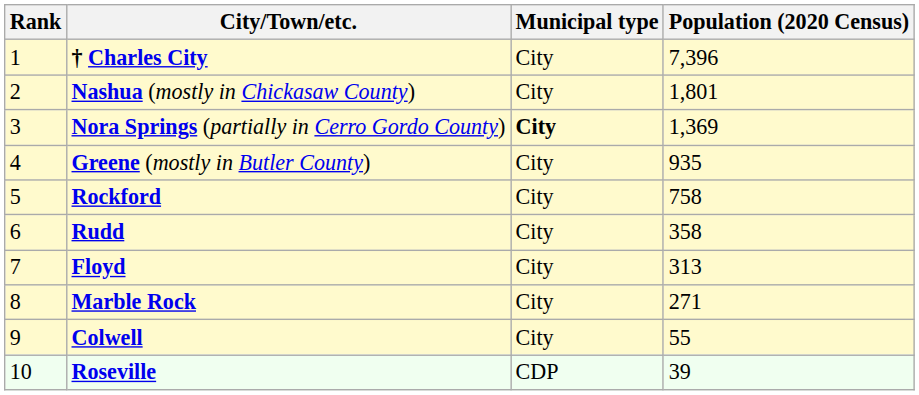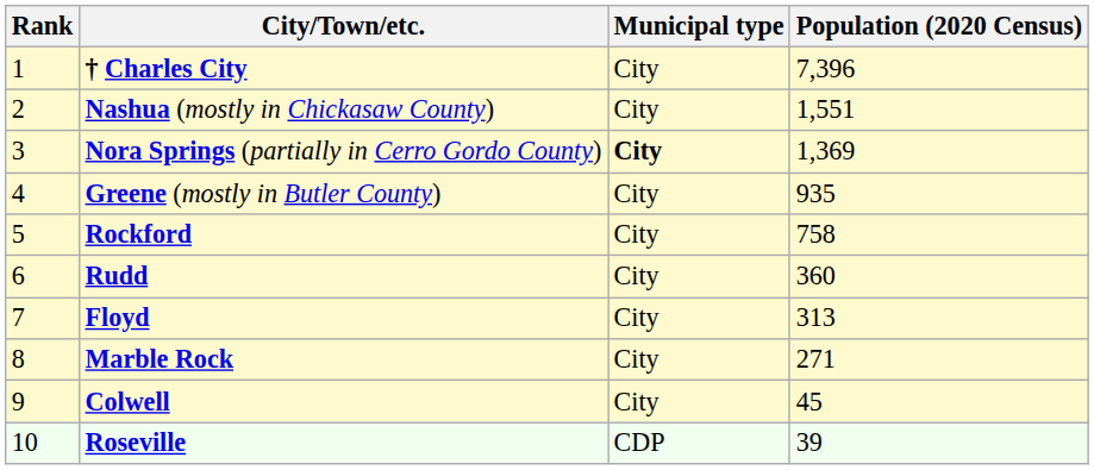 <table class="wikitable sortable">
 <tr>
 <th>Rank</th>
 <th>City/Town/etc.</th>
 <th>Municipal type</th>
 <th>Population (2020 Census)</th>
 </tr>
 <tr style="background-color:#FFFACD;">
 <td>1</td>
 <td><strong>†</strong> <strong><a href='#'>Charles City</a></strong></td>
 <td>City</td>
 <td>7,396</td>
 </tr>
 <tr style="background-color:#FFFACD;">
 <td>2</td>
 <td><strong><a href='#'>Nashua</a></strong> (<em>mostly in <a href='#'>Chickasaw County</a></em>)</td>
 <td>City</td>
-<td>1,801</td>
+<td>1,551</td>
 </tr>
 <tr style="background-color:#FFFACD;">
 <td>3</td>
 <td><strong><a href='#'>Nora Springs</a></strong> (<em>partially in <a href='#'>Cerro Gordo County</a></em>)</td>
 <td><strong>City</strong></td>
 <td>1,369</td>
 </tr>
 <tr style="background-color:#FFFACD;">
 <td>4</td>
 <td><strong><a href='#'>Greene</a></strong>  (<em>mostly in <a href='#'>Butler County</a></em>)</td>
 <td>City</td>
 <td>935</td>
 </tr>
 <tr style="background-color:#FFFACD;">
 <td>5</td>
 <td><strong><a href='#'>Rockford</a></strong></td>
 <td>City</td>
 <td>758</td>
 </tr>
 <tr style="background-color:#FFFACD;">
 <td>6</td>
 <td><strong><a href='#'>Rudd</a></strong></td>
 <td>City</td>
-<td>358</td>
+<td>360</td>
 </tr>
 <tr style="background-color:#FFFACD;">
 <td>7</td>
 <td><strong><a href='#'>Floyd</a></strong></td>
 <td>City</td>
 <td>313</td>
 </tr>
 <tr style="background-color:#FFFACD;">
 <td>8</td>
 <td><strong><a href='#'>Marble Rock</a></strong></td>
 <td>City</td>
 <td>271</td>
 </tr>
 <tr style="background-color:#FFFACD;">
 <td>9</td>
 <td><strong><a href='#'>Colwell</a></strong></td>
 <td>City</td>
-<td>55</td>
+<td>45</td>
 </tr>
 <tr style="background-color:#F0FFF0;">
 <td>10</td>
 <td><strong><a href='#'>Roseville</a></strong></td>
 <td>CDP</td>
 <td>39</td>
 </tr>
 </table>
